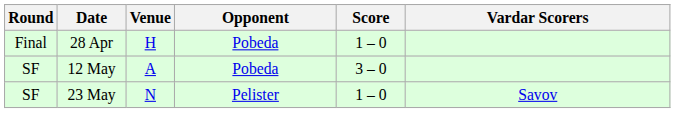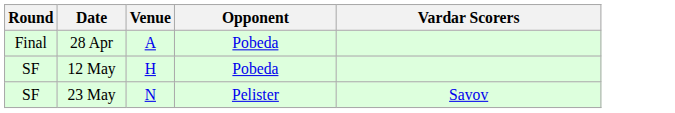 <table class="wikitable sortable" style="text-align: center; font-size:95%;">
 <tr>
 <th width="30">Round</th>
 <th width="60">Date</th>
 <th width="20">Venue</th>
 <th width="150">Opponent</th>
-<th width="60">Score</th>
 <th width="250">Vardar Scorers</th>
 </tr>
 <tr bgcolor="#ddffdd">
 <td>Final</td>
 <td>28 Apr</td>
-<td><a href='#'>H</a></td>
+<td><a href='#'>A</a></td>
 <td><a href='#'>Pobeda</a></td>
-<td>1 – 0</td>
 <td></td>
 </tr>
 <tr bgcolor="#ddffdd">
 <td>SF</td>
 <td>12 May</td>
-<td><a href='#'>A</a></td>
+<td><a href='#'>H</a></td>
 <td><a href='#'>Pobeda</a></td>
-<td>3 – 0</td>
 <td></td>
 </tr>
 <tr bgcolor="#ddffdd">
 <td>SF</td>
 <td>23 May</td>
 <td><a href='#'>N</a></td>
 <td><a href='#'>Pelister</a></td>
-<td>1 – 0</td>
 <td><a href='#'>Savov</a></td>
 </tr>
 </table>
